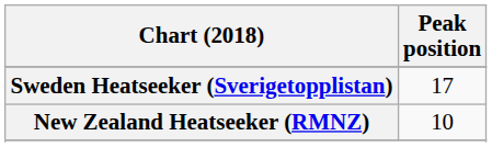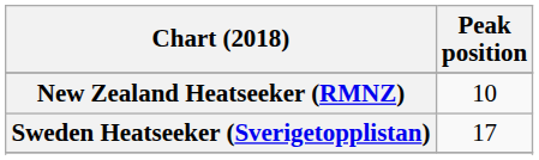 <table class="wikitable sortable plainrowheaders" style="text-align:center">
 <tr>
 <th scope="col">Chart (2018)</th>
 <th scope="col">Peak<br>position</th>
 </tr>
 <tr>
 </tr>
 <tr>
 </tr>
 <tr>
 </tr>
 <tr>
+<th scope="row">New Zealand Heatseeker (<a href='#'>RMNZ</a>)</th>
+<td>10</td>
+</tr>
+<tr>
 <th scope="row">Sweden Heatseeker (<a href='#'>Sverigetopplistan</a>)</th>
 <td>17</td>
-</tr>
-<tr>
-<th scope="row">New Zealand Heatseeker (<a href='#'>RMNZ</a>)</th>
-<td>10</td>
 </tr>
 <tr>
 </tr>
 <tr>
 </tr>
 <tr>
 </tr>
 </table>
